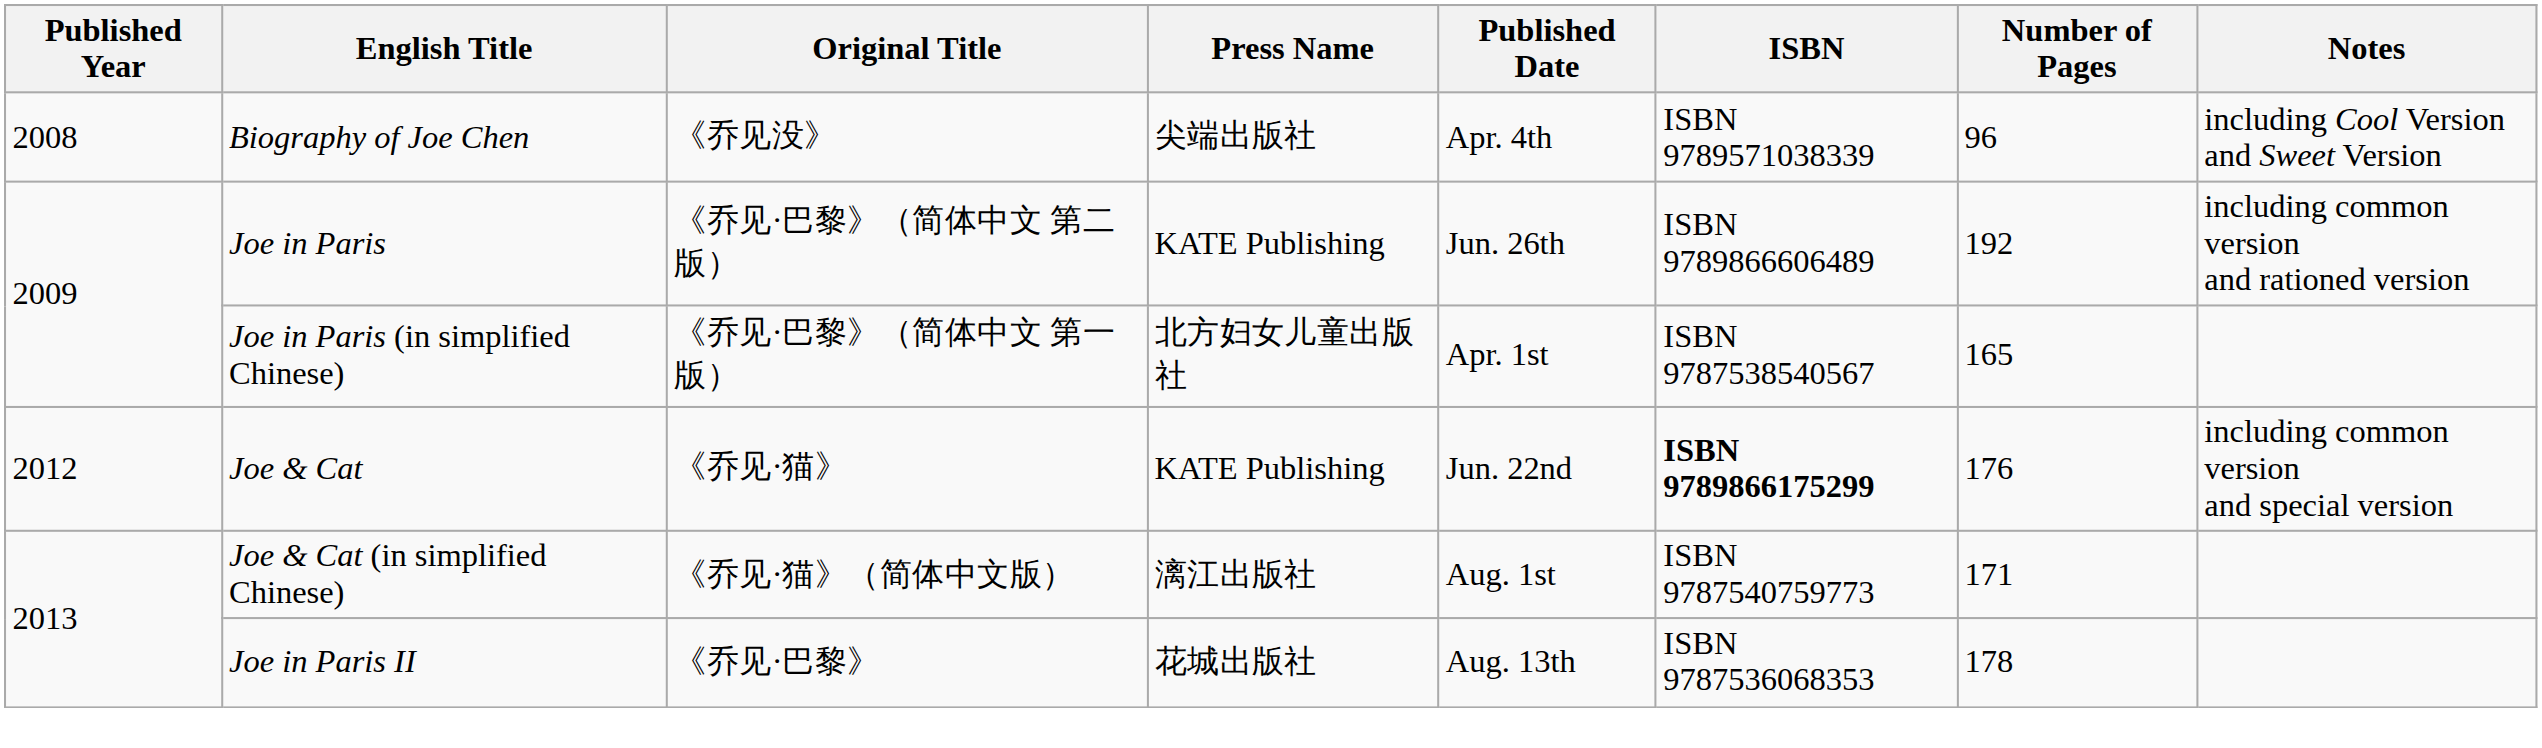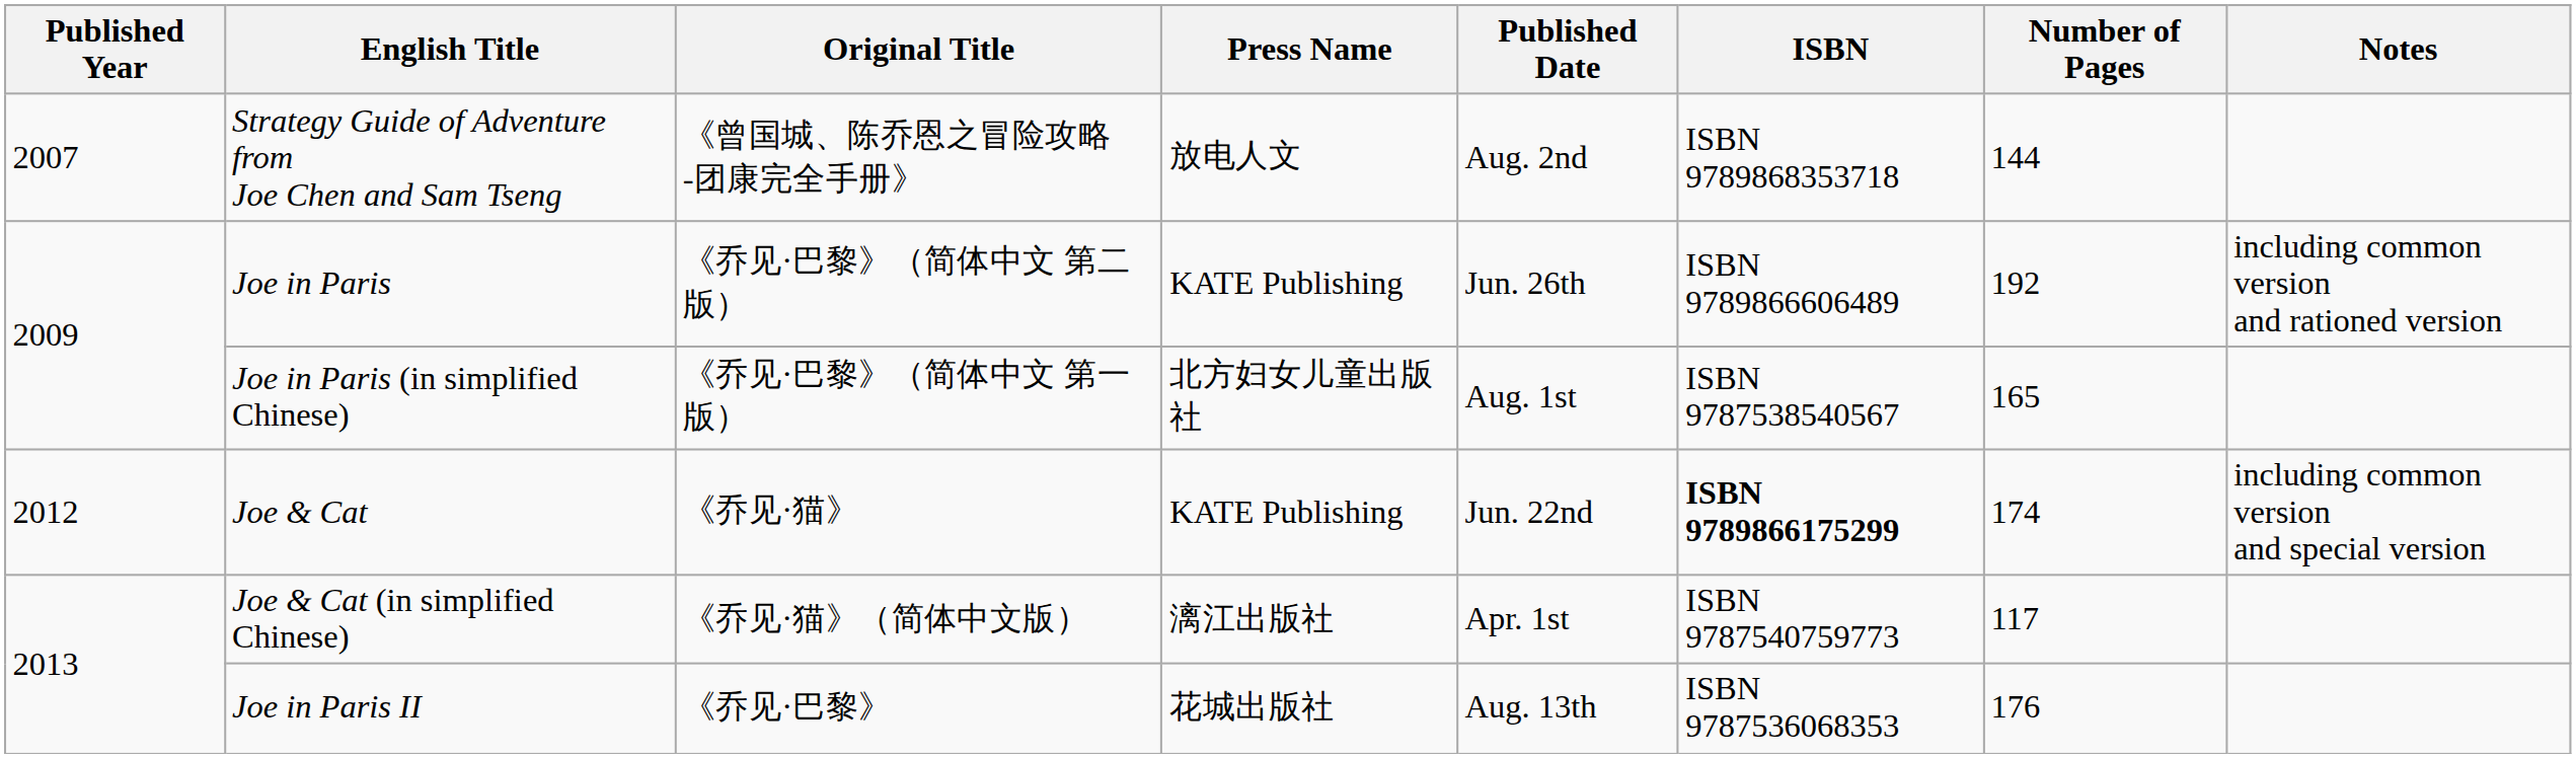 <table class="wikitable">
 <tr>
 <th>Published Year</th>
 <th>English Title</th>
 <th>Original Title</th>
 <th>Press Name</th>
 <th>Published Date</th>
 <th>ISBN</th>
 <th>Number of Pages</th>
 <th>Notes</th>
 </tr>
 <tr>
-<td>2008</td>
-<td><em>Biography of Joe Chen</em></td>
-<td>《乔见没》</td>
-<td>尖端出版社</td>
-<td>Apr. 4th</td>
-<td>ISBN 9789571038339</td>
-<td>96</td>
-<td>including <em>Cool</em>  Version<br>and <em>Sweet</em>  Version</td>
+<td>2007</td>
+<td><em>Strategy Guide of Adventure from</em><br><em>Joe Chen and Sam Tseng</em></td>
+<td>《曾国城、陈乔恩之冒险攻略<br>-团康完全手册》</td>
+<td>放电人文</td>
+<td>Aug. 2nd</td>
+<td>ISBN 9789868353718</td>
+<td>144</td>
+<td></td>
 </tr>
 <tr>
 <td rowspan="2">2009</td>
 <td><em>Joe in Paris</em></td>
 <td>《乔见·巴黎》（简体中文 第二版）</td>
 <td>KATE Publishing</td>
 <td>Jun. 26th</td>
 <td>ISBN 9789866606489</td>
 <td>192</td>
 <td>including common version<br>and rationed version</td>
 </tr>
 <tr>
 <td><em>Joe in Paris</em> (in simplified Chinese)</td>
 <td>《乔见·巴黎》（简体中文 第一版）</td>
 <td>北方妇女儿童出版社</td>
-<td>Apr. 1st</td>
+<td>Aug. 1st</td>
 <td>ISBN 9787538540567</td>
 <td>165</td>
 <td></td>
 </tr>
 <tr>
 <td>2012</td>
 <td><em>Joe & Cat</em></td>
 <td>《乔见·猫》</td>
 <td>KATE Publishing</td>
 <td>Jun. 22nd</td>
 <td><strong>ISBN 9789866175299</strong></td>
-<td>176</td>
+<td>174</td>
 <td>including common version<br>and special version</td>
 </tr>
 <tr>
 <td rowspan="2">2013</td>
 <td><em>Joe & Cat</em> (in simplified Chinese)</td>
 <td>《乔见·猫》（简体中文版）</td>
 <td>漓江出版社</td>
-<td>Aug. 1st</td>
+<td>Apr. 1st</td>
 <td>ISBN 9787540759773</td>
-<td>171</td>
+<td>117</td>
 <td></td>
 </tr>
 <tr>
 <td><em>Joe in Paris II</em></td>
 <td>《乔见·巴黎》</td>
 <td>花城出版社</td>
 <td>Aug. 13th</td>
 <td>ISBN 9787536068353</td>
-<td>178</td>
+<td>176</td>
 <td></td>
 </tr>
 </table>
